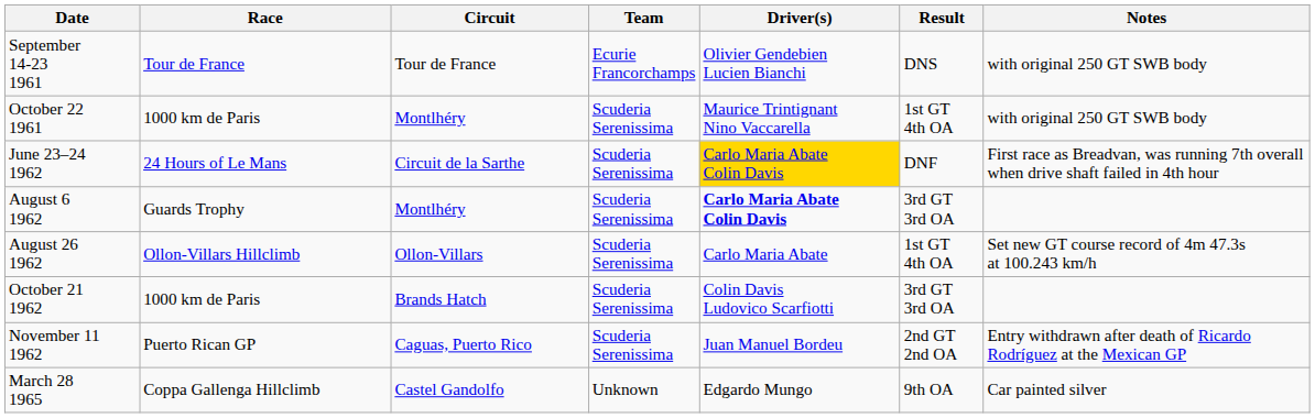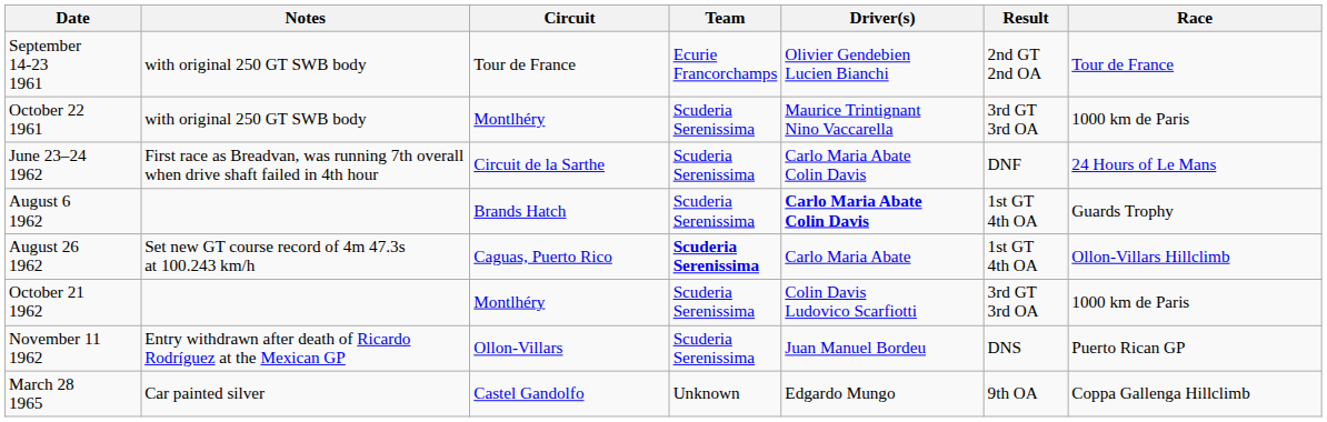 <table class="wikitable">
 <tr>
 <th>Date</th>
-<th>Race</th>
+<th scope="col" width="25%">Notes</th>
 <th>Circuit</th>
 <th scope="col" width="50pt">Team</th>
 <th>Driver(s)</th>
 <th>Result</th>
-<th scope="col" width="25%">Notes</th>
+<th>Race</th>
 </tr>
 <tr>
 <td>September<br>14-23<br>1961</td>
-<td><a href='#'>Tour de France</a></td>
+<td>with original 250 GT SWB body</td>
 <td>Tour de France</td>
 <td><a href='#'>Ecurie Francorchamps</a></td>
 <td><a href='#'>Olivier Gendebien</a><br><a href='#'>Lucien Bianchi</a></td>
-<td>DNS</td>
-<td>with original 250 GT SWB body</td>
+<td>2nd GT<br>2nd OA</td>
+<td><a href='#'>Tour de France</a></td>
 </tr>
 <tr>
 <td>October 22<br>1961</td>
-<td>1000 km de Paris</td>
+<td>with original 250 GT SWB body</td>
 <td><a href='#'>Montlhéry</a></td>
 <td><a href='#'>Scuderia Serenissima</a></td>
 <td><a href='#'>Maurice Trintignant</a><br><a href='#'>Nino Vaccarella</a></td>
-<td>1st GT<br>4th OA</td>
-<td>with original 250 GT SWB body</td>
+<td>3rd GT<br>3rd OA</td>
+<td>1000 km de Paris</td>
 </tr>
 <tr>
 <td>June 23–24<br>1962</td>
-<td><a href='#'>24 Hours of Le Mans</a></td>
+<td>First race as Breadvan, was running 7th overall when drive shaft failed in 4th hour</td>
 <td><a href='#'>Circuit de la Sarthe</a></td>
 <td><a href='#'>Scuderia Serenissima</a></td>
-<td style="background: gold;"><a href='#'>Carlo Maria Abate</a><br><a href='#'>Colin Davis</a></td>
+<td><a href='#'>Carlo Maria Abate</a><br><a href='#'>Colin Davis</a></td>
 <td>DNF</td>
-<td>First race as Breadvan, was running 7th overall when drive shaft failed in 4th hour</td>
+<td><a href='#'>24 Hours of Le Mans</a></td>
 </tr>
 <tr>
 <td>August 6<br>1962</td>
-<td>Guards Trophy</td>
-<td><a href='#'>Montlhéry</a></td>
+<td></td>
+<td><a href='#'>Brands Hatch</a></td>
 <td><a href='#'>Scuderia Serenissima</a></td>
 <td><strong><a href='#'>Carlo Maria Abate</a><br><a href='#'>Colin Davis</a></strong></td>
-<td>3rd GT<br>3rd OA</td>
-<td></td>
+<td>1st GT<br>4th OA</td>
+<td>Guards Trophy</td>
 </tr>
 <tr>
 <td>August 26<br>1962</td>
-<td><a href='#'>Ollon-Villars Hillclimb</a></td>
-<td><a href='#'>Ollon-Villars</a></td>
-<td><a href='#'>Scuderia Serenissima</a></td>
+<td>Set new GT course record of 4m 47.3s at 100.243 km/h</td>
+<td><a href='#'>Caguas, Puerto Rico</a></td>
+<td><strong><a href='#'>Scuderia Serenissima</a></strong></td>
 <td><a href='#'>Carlo Maria Abate</a></td>
 <td>1st GT<br>4th OA</td>
-<td>Set new GT course record of 4m 47.3s at 100.243 km/h</td>
+<td><a href='#'>Ollon-Villars Hillclimb</a></td>
 </tr>
 <tr>
 <td>October 21<br>1962</td>
-<td>1000 km de Paris</td>
-<td><a href='#'>Brands Hatch</a></td>
+<td></td>
+<td><a href='#'>Montlhéry</a></td>
 <td><a href='#'>Scuderia Serenissima</a></td>
 <td><a href='#'>Colin Davis</a><br><a href='#'>Ludovico Scarfiotti</a></td>
 <td>3rd GT<br>3rd OA</td>
-<td></td>
+<td>1000 km de Paris</td>
 </tr>
 <tr>
 <td>November 11<br>1962</td>
-<td>Puerto Rican GP</td>
-<td><a href='#'>Caguas, Puerto Rico</a></td>
+<td>Entry withdrawn after death of <a href='#'>Ricardo Rodríguez</a> at the <a href='#'>Mexican GP</a></td>
+<td><a href='#'>Ollon-Villars</a></td>
 <td><a href='#'>Scuderia Serenissima</a></td>
 <td><a href='#'>Juan Manuel Bordeu</a></td>
-<td>2nd GT<br>2nd OA</td>
-<td>Entry withdrawn after death of <a href='#'>Ricardo Rodríguez</a> at the <a href='#'>Mexican GP</a></td>
+<td>DNS</td>
+<td>Puerto Rican GP</td>
 </tr>
 <tr>
 <td>March 28<br>1965</td>
-<td>Coppa Gallenga Hillclimb</td>
+<td>Car painted silver</td>
 <td><a href='#'>Castel Gandolfo</a></td>
 <td>Unknown</td>
 <td>Edgardo Mungo</td>
 <td>9th OA</td>
-<td>Car painted silver</td>
+<td>Coppa Gallenga Hillclimb</td>
 </tr>
 </table>
